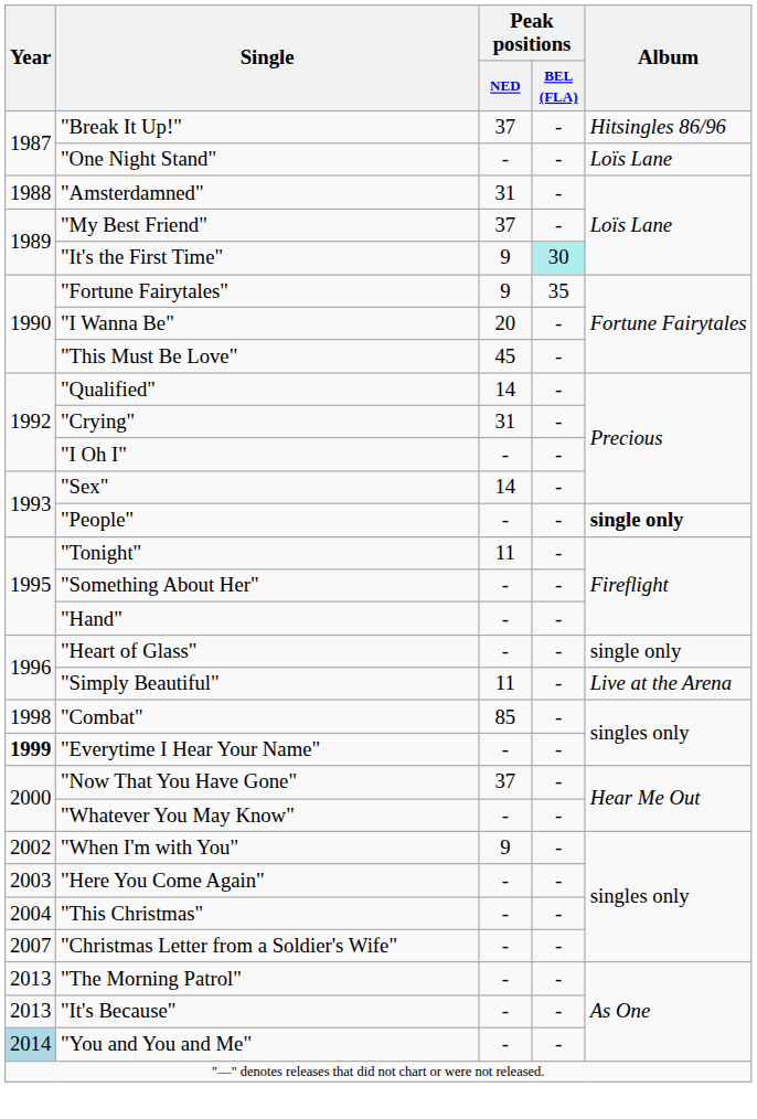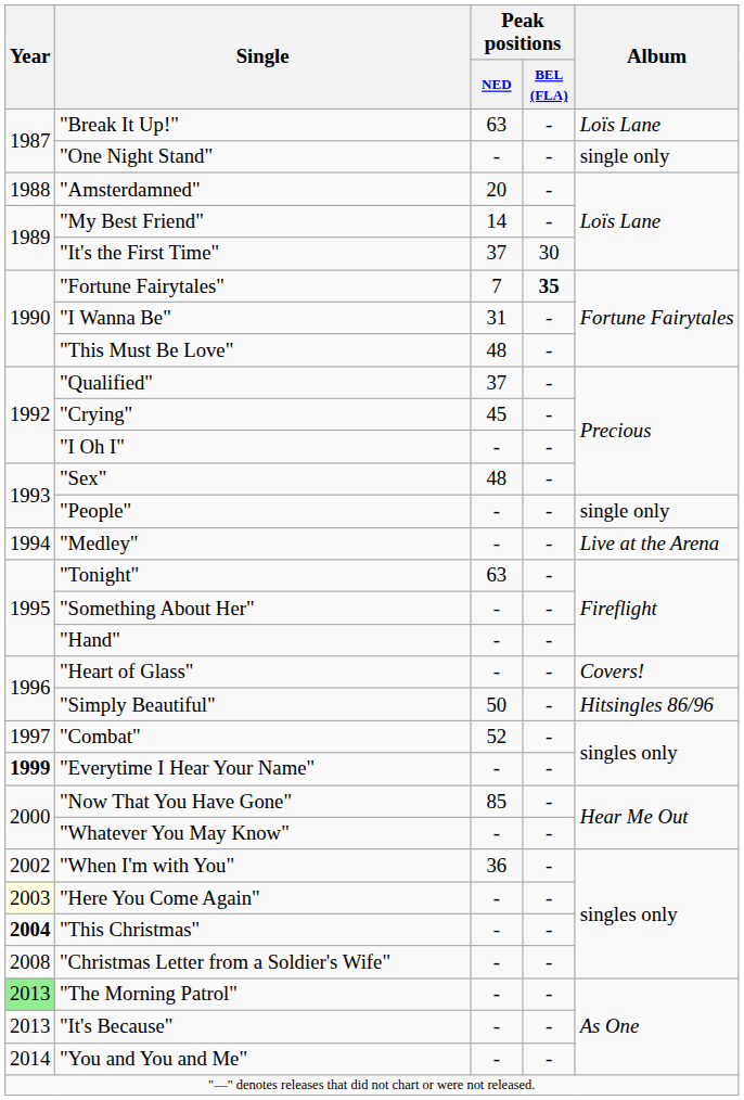 <table class="wikitable">
 <tr>
 <th rowspan="2">Year</th>
 <th rowspan="2" style="width:20em;">Single</th>
 <th colspan="2">Peak positions</th>
 <th rowspan="2">Album</th>
 </tr>
 <tr style="font-size:smaller;">
 <th width="35"><small><a href='#'>NED</a></small><br></th>
 <th width="35"><small><a href='#'>BEL<br>(FLA)</a></small><br></th>
 </tr>
 <tr>
 <td rowspan="2">1987</td>
 <td>"Break It Up!"</td>
-<td align="center">37</td>
+<td align="center">63</td>
 <td align="center">-</td>
-<td align="left"><em>Hitsingles 86/96</em></td>
+<td align="left"><em>Loïs Lane</em></td>
 </tr>
 <tr>
 <td>"One Night Stand"</td>
 <td align="center">-</td>
 <td align="center">-</td>
-<td align="left"><em>Loïs Lane</em></td>
+<td align="left">single only</td>
 </tr>
 <tr>
 <td>1988</td>
 <td>"Amsterdamned"</td>
-<td align="center">31</td>
+<td align="center">20</td>
 <td align="center">-</td>
 <td align="left" rowspan="3"><em>Loïs Lane</em></td>
 </tr>
 <tr>
 <td rowspan="2">1989</td>
 <td>"My Best Friend"</td>
-<td align="center">37</td>
+<td align="center">14</td>
 <td align="center">-</td>
 </tr>
 <tr>
 <td>"It's the First Time"</td>
-<td align="center">9</td>
-<td align="center" style="background: paleturquoise;">30</td>
+<td align="center">37</td>
+<td align="center">30</td>
 </tr>
 <tr>
 <td rowspan="3">1990</td>
 <td>"Fortune Fairytales"</td>
-<td align="center">9</td>
-<td align="center">35</td>
+<td align="center">7</td>
+<td align="center"><strong>35</strong></td>
 <td align="left" rowspan="3"><em>Fortune Fairytales</em></td>
 </tr>
 <tr>
 <td>"I Wanna Be"</td>
-<td align="center">20</td>
+<td align="center">31</td>
 <td align="center">-</td>
 </tr>
 <tr>
 <td>"This Must Be Love"</td>
-<td align="center">45</td>
+<td align="center">48</td>
 <td align="center">-</td>
 </tr>
 <tr>
 <td rowspan="3">1992</td>
 <td>"Qualified"</td>
-<td align="center">14</td>
+<td align="center">37</td>
 <td align="center">-</td>
 <td align="left" rowspan="4"><em>Precious</em></td>
 </tr>
 <tr>
 <td>"Crying"</td>
-<td align="center">31</td>
+<td align="center">45</td>
 <td align="center">-</td>
 </tr>
 <tr>
 <td>"I Oh I"</td>
 <td align="center">-</td>
 <td align="center">-</td>
 </tr>
 <tr>
 <td rowspan="2">1993</td>
 <td>"Sex"</td>
-<td align="center">14</td>
+<td align="center">48</td>
 <td align="center">-</td>
 </tr>
 <tr>
 <td>"People"</td>
 <td align="center">-</td>
 <td align="center">-</td>
-<td align="left"><strong>single only</strong></td>
+<td align="left">single only</td>
+</tr>
+<tr>
+<td>1994</td>
+<td>"Medley"</td>
+<td align="center">-</td>
+<td align="center">-</td>
+<td align="left"><em>Live at the Arena</em></td>
 </tr>
 <tr>
 <td rowspan="3">1995</td>
 <td>"Tonight"</td>
-<td align="center">11</td>
+<td align="center">63</td>
 <td align="center">-</td>
 <td align="left" rowspan="3"><em>Fireflight</em></td>
 </tr>
 <tr>
 <td>"Something About Her"</td>
 <td align="center">-</td>
 <td align="center">-</td>
 </tr>
 <tr>
 <td>"Hand"</td>
 <td align="center">-</td>
 <td align="center">-</td>
 </tr>
 <tr>
 <td rowspan="2">1996</td>
 <td>"Heart of Glass"</td>
 <td align="center">-</td>
 <td align="center">-</td>
-<td align="left">single only</td>
+<td align="left"><em>Covers!</em></td>
 </tr>
 <tr>
 <td>"Simply Beautiful"</td>
-<td align="center">11</td>
+<td align="center">50</td>
 <td align="center">-</td>
-<td align="left"><em>Live at the Arena</em></td>
+<td align="left"><em>Hitsingles 86/96</em></td>
 </tr>
 <tr>
-<td>1998</td>
+<td>1997</td>
 <td>"Combat"</td>
-<td align="center">85</td>
+<td align="center">52</td>
 <td align="center">-</td>
 <td align="left" rowspan="2">singles only</td>
 </tr>
 <tr>
 <td><strong>1999</strong></td>
 <td>"Everytime I Hear Your Name"</td>
 <td align="center">-</td>
 <td align="center">-</td>
 </tr>
 <tr>
 <td rowspan="2">2000</td>
 <td>"Now That You Have Gone"</td>
-<td align="center">37</td>
+<td align="center">85</td>
 <td align="center">-</td>
 <td align="left" rowspan="2"><em>Hear Me Out</em></td>
 </tr>
 <tr>
 <td>"Whatever You May Know"</td>
 <td align="center">-</td>
 <td align="center">-</td>
 </tr>
 <tr>
 <td>2002</td>
 <td>"When I'm with You"</td>
-<td align="center">9</td>
+<td align="center">36</td>
 <td align="center">-</td>
 <td align="left" rowspan="4">singles only</td>
 </tr>
 <tr>
-<td>2003</td>
+<td style="background: lightyellow;">2003</td>
 <td>"Here You Come Again"</td>
 <td align="center">-</td>
 <td align="center">-</td>
 </tr>
 <tr>
-<td>2004</td>
+<td><strong>2004</strong></td>
 <td>"This Christmas"</td>
 <td align="center">-</td>
 <td align="center">-</td>
 </tr>
 <tr>
-<td>2007</td>
+<td>2008</td>
 <td>"Christmas Letter from a Soldier's Wife"</td>
 <td align="center">-</td>
 <td align="center">-</td>
 </tr>
 <tr>
-<td>2013</td>
+<td style="background: lightgreen;">2013</td>
 <td>"The Morning Patrol"</td>
 <td align="center">-</td>
 <td align="center">-</td>
 <td align="left" rowspan="3"><em>As One</em></td>
 </tr>
 <tr>
 <td>2013</td>
 <td>"It's Because"</td>
 <td align="center">-</td>
 <td align="center">-</td>
 </tr>
 <tr>
-<td style="background: lightblue;">2014</td>
+<td>2014</td>
 <td>"You and You and Me"</td>
 <td align="center">-</td>
 <td align="center">-</td>
 </tr>
 <tr>
 <td align="center" colspan="5" style="font-size:8pt">"—" denotes releases that did not chart or were not released.</td>
 </tr>
 </table>
